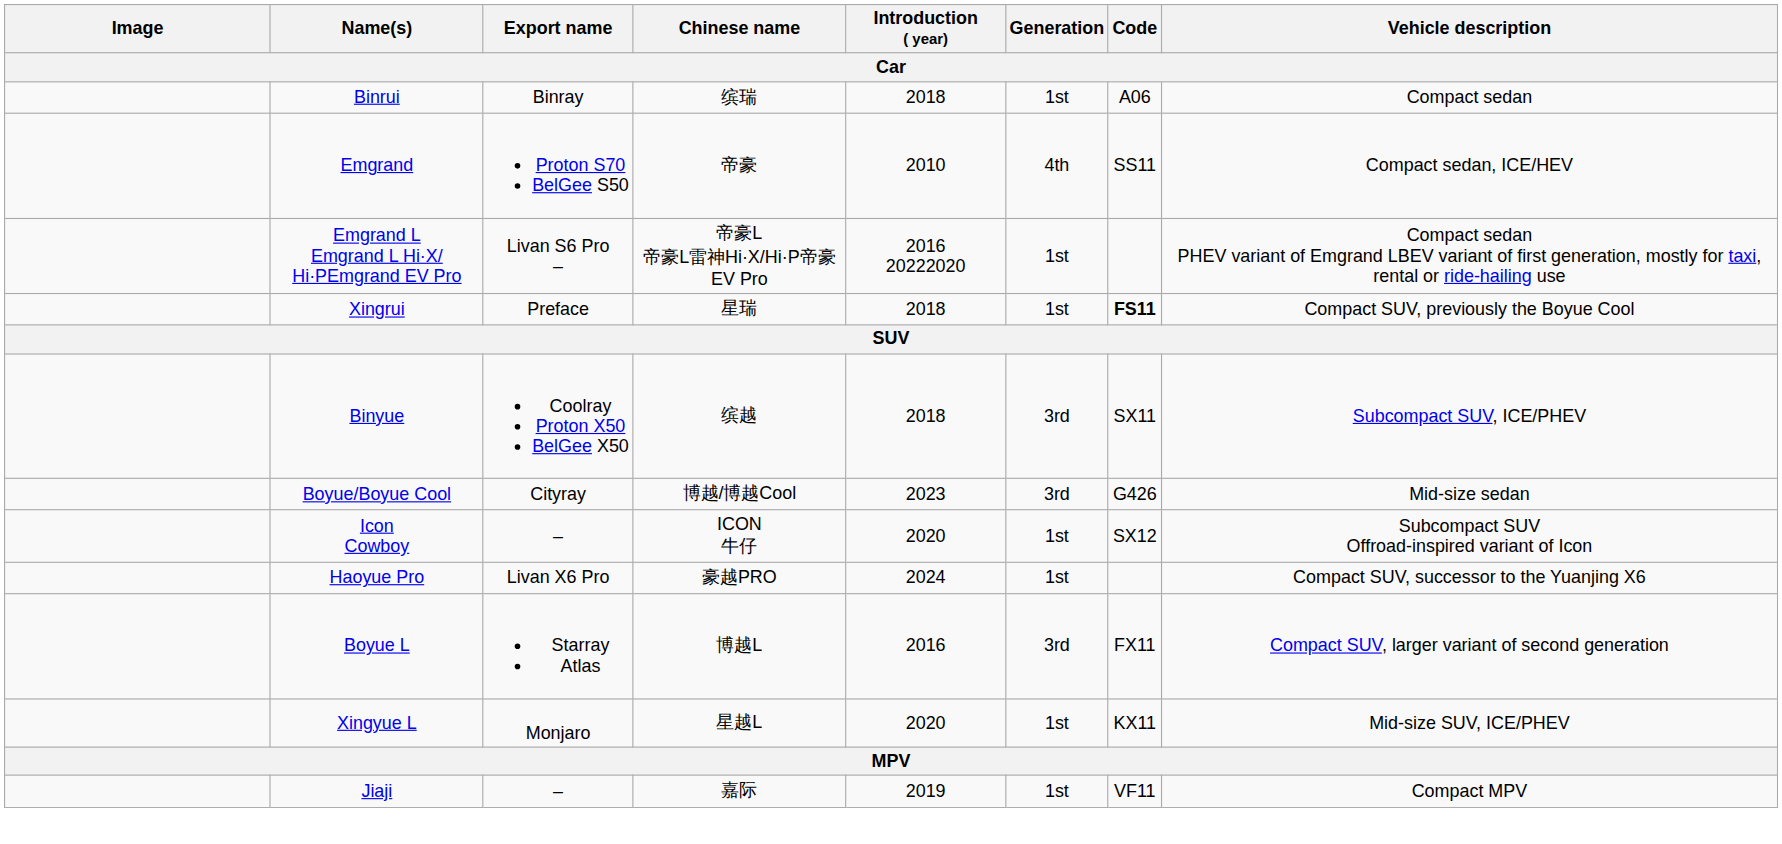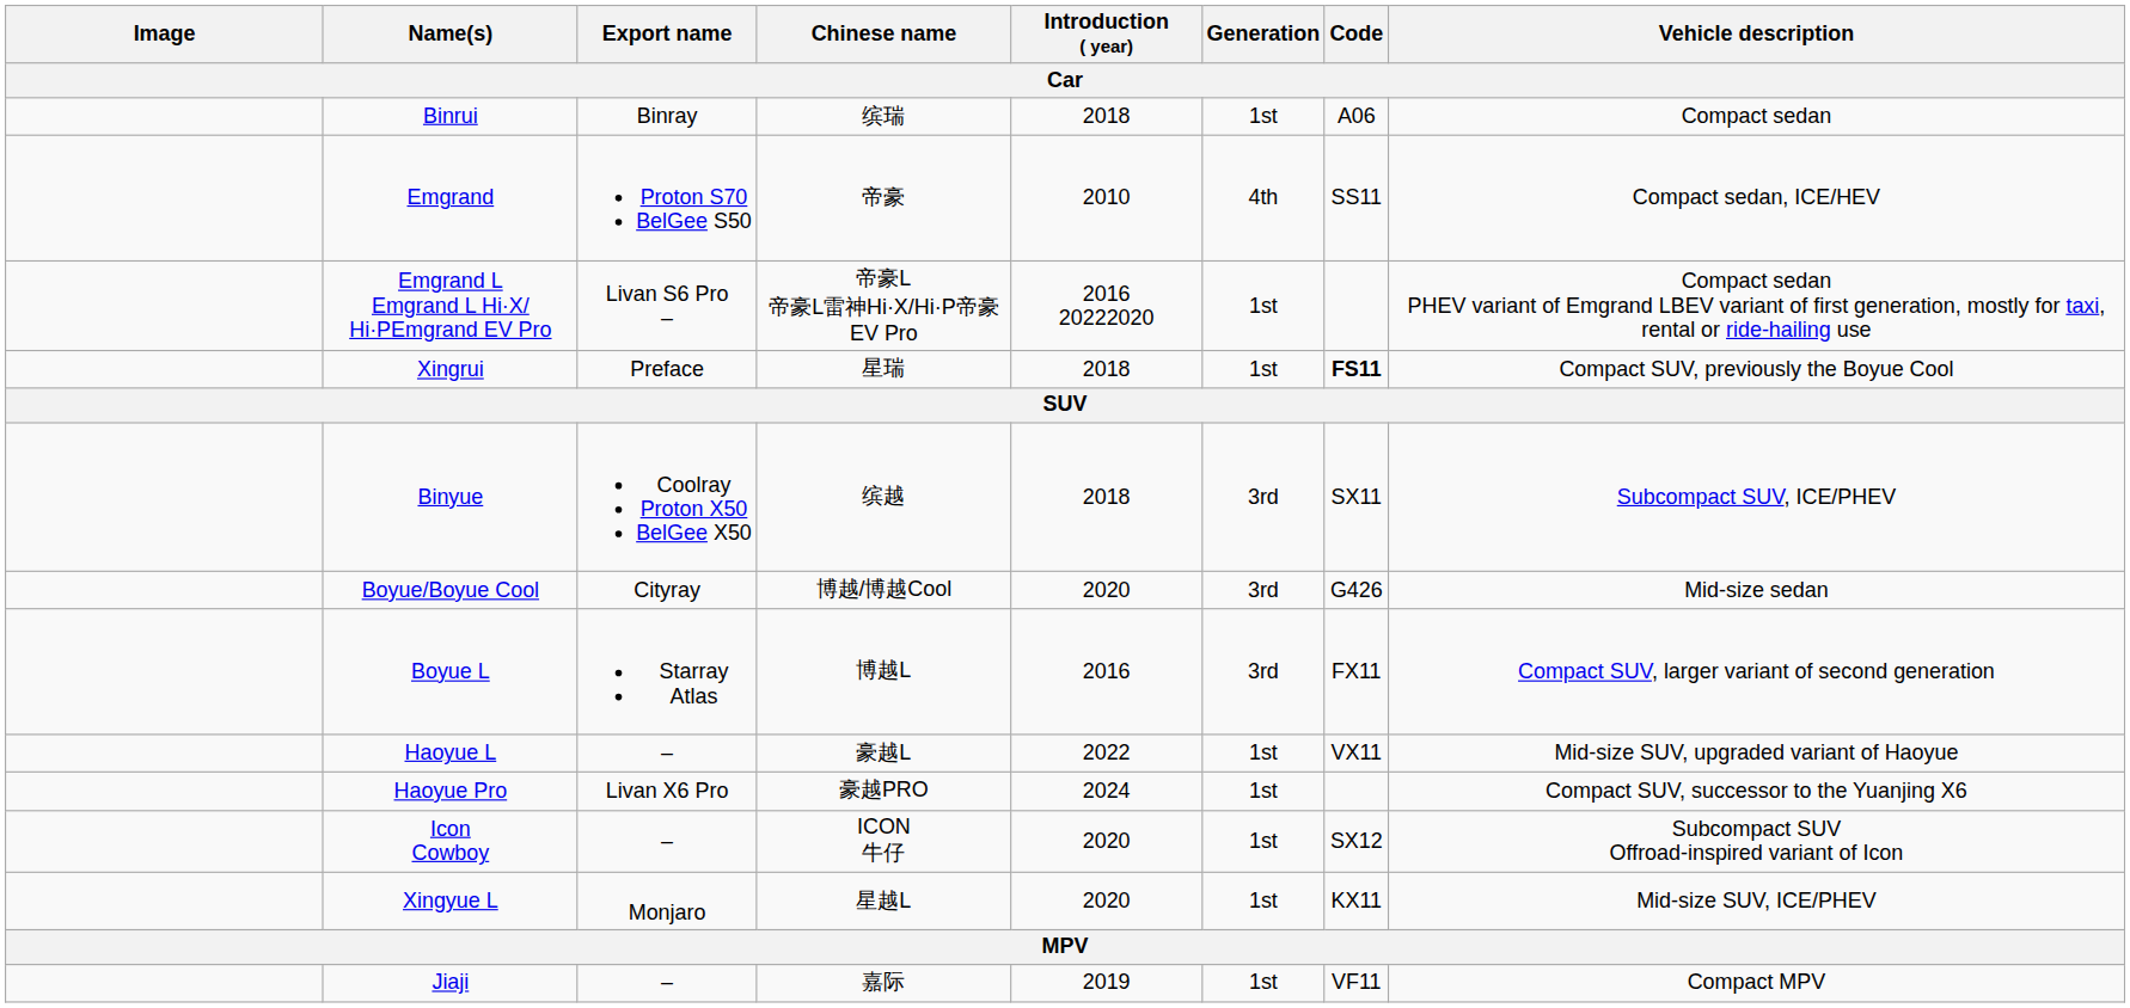 <table class="wikitable" style="text-align: center; width: 100%">
 <tr>
 <th class="unsortable" width="15%">Image</th>
 <th class="unsortable" width="12%">Name(s)</th>
 <th>Export name</th>
 <th>Chinese name</th>
 <th width="9%">Introduction<br><small>( year)</small></th>
 <th>Generation</th>
 <th class="unsortable">Code</th>
 <th class="unsortable">Vehicle description</th>
 </tr>
 <tr>
 <th colspan="8">Car</th>
 </tr>
 <tr>
 <td></td>
 <td><a href='#'>Binrui</a></td>
 <td>Binray</td>
 <td>缤瑞</td>
 <td>2018</td>
 <td>1st</td>
 <td>A06</td>
 <td>Compact sedan</td>
 </tr>
 <tr>
 <td></td>
 <td><a href='#'>Emgrand</a></td>
 <td><br><ul><li><a href='#'>Proton S70</a></li><li><a href='#'>BelGee</a> S50</li></ul></td>
 <td>帝豪</td>
 <td>2010</td>
 <td>4th</td>
 <td>SS11</td>
 <td>Compact sedan, ICE/HEV</td>
 </tr>
 <tr>
 <td><br></td>
 <td><a href='#'>Emgrand L</a><br><a href='#'>Emgrand L Hi·X/  Hi·P</a><a href='#'>Emgrand EV Pro</a></td>
 <td>Livan S6 Pro<br>–</td>
 <td>帝豪L<br>帝豪L雷神Hi·X/Hi·P帝豪EV Pro</td>
 <td>2016<br>20222020</td>
 <td>1st</td>
 <td></td>
 <td>Compact sedan<br>PHEV variant of Emgrand LBEV variant of first generation, mostly for <a href='#'>taxi</a>, rental or <a href='#'>ride-hailing</a> use</td>
 </tr>
 <tr>
 <td></td>
 <td><a href='#'>Xingrui</a></td>
 <td>Preface</td>
 <td>星瑞</td>
 <td>2018</td>
 <td>1st</td>
 <td><strong>FS11</strong></td>
 <td>Compact SUV, previously the Boyue Cool</td>
 </tr>
 <tr>
 <th colspan="8">SUV</th>
 </tr>
 <tr>
 <td></td>
 <td><a href='#'>Binyue</a></td>
 <td><br><ul><li>Coolray</li><li><a href='#'>Proton X50</a></li><li><a href='#'>BelGee</a> X50</li></ul></td>
 <td>缤越</td>
 <td>2018</td>
 <td>3rd</td>
 <td>SX11</td>
 <td><a href='#'>Subcompact SUV</a>, ICE/PHEV</td>
 </tr>
 <tr>
 <td></td>
 <td><a href='#'>Boyue/Boyue Cool</a></td>
 <td>Cityray</td>
 <td>博越/博越Cool</td>
-<td>2023</td>
+<td>2020</td>
 <td>3rd</td>
 <td>G426</td>
 <td>Mid-size sedan</td>
 </tr>
 <tr>
-<td><br></td>
-<td><a href='#'>Icon</a><br><a href='#'>Cowboy</a></td>
+<td></td>
+<td><a href='#'>Boyue L</a></td>
+<td><br><ul><li>Starray</li><li>Atlas</li></ul></td>
+<td>博越L</td>
+<td>2016</td>
+<td>3rd</td>
+<td>FX11</td>
+<td><a href='#'>Compact SUV</a>, larger variant of second generation</td>
+</tr>
+<tr>
+<td></td>
+<td><a href='#'>Haoyue L</a></td>
 <td>–</td>
-<td>ICON<br>牛仔</td>
-<td>2020</td>
+<td>豪越L</td>
+<td>2022</td>
 <td>1st</td>
-<td>SX12</td>
-<td>Subcompact SUV<br>Offroad-inspired variant of Icon</td>
+<td>VX11</td>
+<td>Mid-size SUV, upgraded variant of Haoyue</td>
 </tr>
 <tr>
 <td></td>
 <td><a href='#'>Haoyue Pro</a></td>
 <td>Livan X6 Pro</td>
 <td>豪越PRO</td>
 <td>2024</td>
 <td>1st</td>
 <td></td>
 <td>Compact SUV, successor to the Yuanjing X6</td>
 </tr>
 <tr>
-<td></td>
-<td><a href='#'>Boyue L</a></td>
-<td><br><ul><li>Starray</li><li>Atlas</li></ul></td>
-<td>博越L</td>
-<td>2016</td>
-<td>3rd</td>
-<td>FX11</td>
-<td><a href='#'>Compact SUV</a>, larger variant of second generation</td>
+<td><br></td>
+<td><a href='#'>Icon</a><br><a href='#'>Cowboy</a></td>
+<td>–</td>
+<td>ICON<br>牛仔</td>
+<td>2020</td>
+<td>1st</td>
+<td>SX12</td>
+<td>Subcompact SUV<br>Offroad-inspired variant of Icon</td>
 </tr>
 <tr>
 <td></td>
 <td><a href='#'>Xingyue L</a></td>
 <td><br>Monjaro</td>
 <td>星越L</td>
 <td>2020</td>
 <td>1st</td>
 <td>KX11</td>
 <td>Mid-size SUV, ICE/PHEV</td>
 </tr>
 <tr>
 <th colspan="8">MPV</th>
 </tr>
 <tr>
 <td></td>
 <td><a href='#'>Jiaji</a></td>
 <td>–</td>
 <td>嘉际</td>
 <td>2019</td>
 <td>1st</td>
 <td>VF11</td>
 <td>Compact MPV</td>
 </tr>
 </table>
